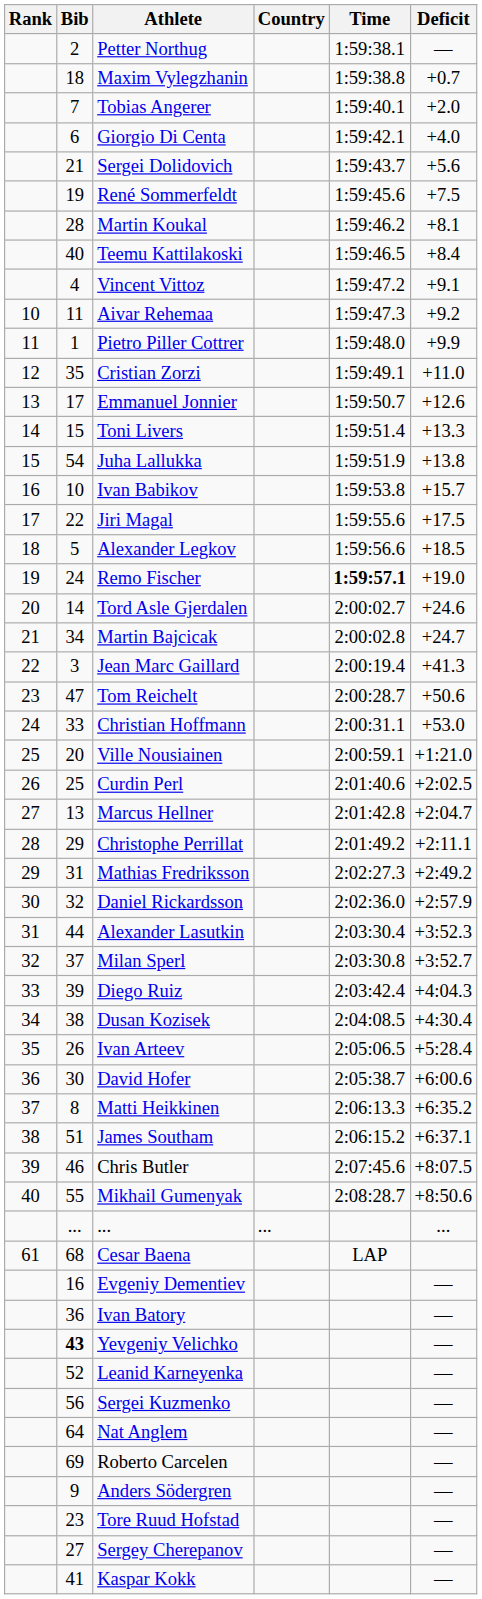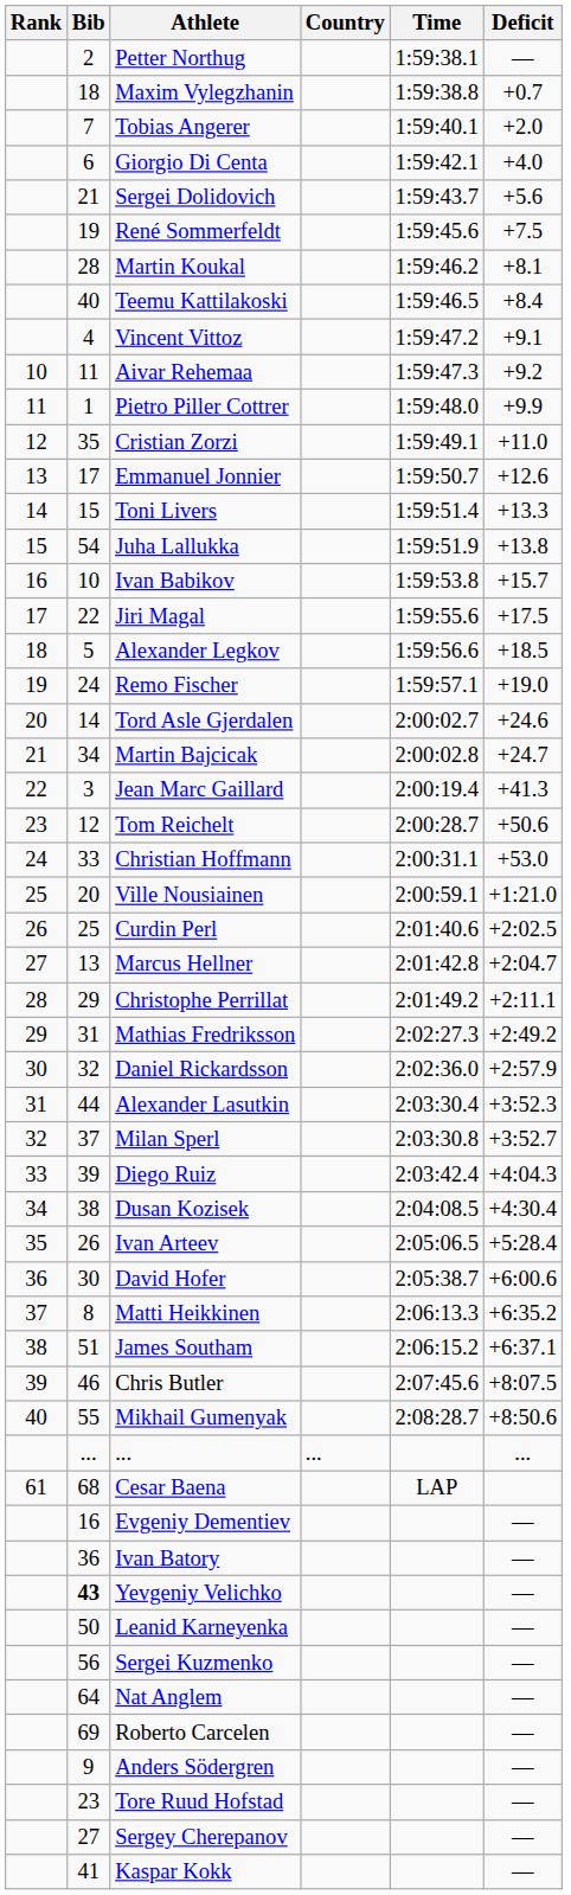 <table class="wikitable sortable" style="text-align:center">
 <tr>
 <th>Rank</th>
 <th>Bib</th>
 <th>Athlete</th>
 <th>Country</th>
 <th>Time</th>
 <th>Deficit</th>
 </tr>
 <tr>
 <td></td>
 <td>2</td>
 <td align=left><a href='#'>Petter Northug</a></td>
 <td align=left></td>
 <td>1:59:38.1</td>
 <td>—</td>
 </tr>
 <tr>
 <td></td>
 <td>18</td>
 <td align=left><a href='#'>Maxim Vylegzhanin</a></td>
 <td align=left></td>
 <td>1:59:38.8</td>
 <td>+0.7</td>
 </tr>
 <tr>
 <td></td>
 <td>7</td>
 <td align=left><a href='#'>Tobias Angerer</a></td>
 <td align=left></td>
 <td>1:59:40.1</td>
 <td>+2.0</td>
 </tr>
 <tr>
 <td></td>
 <td>6</td>
 <td align=left><a href='#'>Giorgio Di Centa</a></td>
 <td align=left></td>
 <td>1:59:42.1</td>
 <td>+4.0</td>
 </tr>
 <tr>
 <td></td>
 <td>21</td>
 <td align=left><a href='#'>Sergei Dolidovich</a></td>
 <td align=left></td>
 <td>1:59:43.7</td>
 <td>+5.6</td>
 </tr>
 <tr>
 <td></td>
 <td>19</td>
 <td align=left><a href='#'>René Sommerfeldt</a></td>
 <td align=left></td>
 <td>1:59:45.6</td>
 <td>+7.5</td>
 </tr>
 <tr>
 <td></td>
 <td>28</td>
 <td align=left><a href='#'>Martin Koukal</a></td>
 <td align=left></td>
 <td>1:59:46.2</td>
 <td>+8.1</td>
 </tr>
 <tr>
 <td></td>
 <td>40</td>
 <td align=left><a href='#'>Teemu Kattilakoski</a></td>
 <td align=left></td>
 <td>1:59:46.5</td>
 <td>+8.4</td>
 </tr>
 <tr>
 <td></td>
 <td>4</td>
 <td align=left><a href='#'>Vincent Vittoz</a></td>
 <td align=left></td>
 <td>1:59:47.2</td>
 <td>+9.1</td>
 </tr>
 <tr>
 <td>10</td>
 <td>11</td>
 <td align=left><a href='#'>Aivar Rehemaa</a></td>
 <td align=left></td>
 <td>1:59:47.3</td>
 <td>+9.2</td>
 </tr>
 <tr>
 <td>11</td>
 <td>1</td>
 <td align=left><a href='#'>Pietro Piller Cottrer</a></td>
 <td align=left></td>
 <td>1:59:48.0</td>
 <td>+9.9</td>
 </tr>
 <tr>
 <td>12</td>
 <td>35</td>
 <td align=left><a href='#'>Cristian Zorzi</a></td>
 <td align=left></td>
 <td>1:59:49.1</td>
 <td>+11.0</td>
 </tr>
 <tr>
 <td>13</td>
 <td>17</td>
 <td align=left><a href='#'>Emmanuel Jonnier</a></td>
 <td align=left></td>
 <td>1:59:50.7</td>
 <td>+12.6</td>
 </tr>
 <tr>
 <td>14</td>
 <td>15</td>
 <td align=left><a href='#'>Toni Livers</a></td>
 <td align=left></td>
 <td>1:59:51.4</td>
 <td>+13.3</td>
 </tr>
 <tr>
 <td>15</td>
 <td>54</td>
 <td align=left><a href='#'>Juha Lallukka</a></td>
 <td align=left></td>
 <td>1:59:51.9</td>
 <td>+13.8</td>
 </tr>
 <tr>
 <td>16</td>
 <td>10</td>
 <td align=left><a href='#'>Ivan Babikov</a></td>
 <td align=left></td>
 <td>1:59:53.8</td>
 <td>+15.7</td>
 </tr>
 <tr>
 <td>17</td>
 <td>22</td>
 <td align=left><a href='#'>Jiri Magal</a></td>
 <td align=left></td>
 <td>1:59:55.6</td>
 <td>+17.5</td>
 </tr>
 <tr>
 <td>18</td>
 <td>5</td>
 <td align=left><a href='#'>Alexander Legkov</a></td>
 <td align=left></td>
 <td>1:59:56.6</td>
 <td>+18.5</td>
 </tr>
 <tr>
 <td>19</td>
 <td>24</td>
 <td align=left><a href='#'>Remo Fischer</a></td>
 <td align=left></td>
-<td><strong>1:59:57.1</strong></td>
+<td>1:59:57.1</td>
 <td>+19.0</td>
 </tr>
 <tr>
 <td>20</td>
 <td>14</td>
 <td align=left><a href='#'>Tord Asle Gjerdalen</a></td>
 <td align=left></td>
 <td>2:00:02.7</td>
 <td>+24.6</td>
 </tr>
 <tr>
 <td>21</td>
 <td>34</td>
 <td align=left><a href='#'>Martin Bajcicak</a></td>
 <td align=left></td>
 <td>2:00:02.8</td>
 <td>+24.7</td>
 </tr>
 <tr>
 <td>22</td>
 <td>3</td>
 <td align=left><a href='#'>Jean Marc Gaillard</a></td>
 <td align=left></td>
 <td>2:00:19.4</td>
 <td>+41.3</td>
 </tr>
 <tr>
 <td>23</td>
-<td>47</td>
+<td>12</td>
 <td align=left><a href='#'>Tom Reichelt</a></td>
 <td align=left></td>
 <td>2:00:28.7</td>
 <td>+50.6</td>
 </tr>
 <tr>
 <td>24</td>
 <td>33</td>
 <td align=left><a href='#'>Christian Hoffmann</a></td>
 <td align=left></td>
 <td>2:00:31.1</td>
 <td>+53.0</td>
 </tr>
 <tr>
 <td>25</td>
 <td>20</td>
 <td align=left><a href='#'>Ville Nousiainen</a></td>
 <td align=left></td>
 <td>2:00:59.1</td>
 <td>+1:21.0</td>
 </tr>
 <tr>
 <td>26</td>
 <td>25</td>
 <td align=left><a href='#'>Curdin Perl</a></td>
 <td align=left></td>
 <td>2:01:40.6</td>
 <td>+2:02.5</td>
 </tr>
 <tr>
 <td>27</td>
 <td>13</td>
 <td align=left><a href='#'>Marcus Hellner</a></td>
 <td align=left></td>
 <td>2:01:42.8</td>
 <td>+2:04.7</td>
 </tr>
 <tr>
 <td>28</td>
 <td>29</td>
 <td align=left><a href='#'>Christophe Perrillat</a></td>
 <td align=left></td>
 <td>2:01:49.2</td>
 <td>+2:11.1</td>
 </tr>
 <tr>
 <td>29</td>
 <td>31</td>
 <td align=left><a href='#'>Mathias Fredriksson</a></td>
 <td align=left></td>
 <td>2:02:27.3</td>
 <td>+2:49.2</td>
 </tr>
 <tr>
 <td>30</td>
 <td>32</td>
 <td align=left><a href='#'>Daniel Rickardsson</a></td>
 <td align=left></td>
 <td>2:02:36.0</td>
 <td>+2:57.9</td>
 </tr>
 <tr>
 <td>31</td>
 <td>44</td>
 <td align=left><a href='#'>Alexander Lasutkin</a></td>
 <td align=left></td>
 <td>2:03:30.4</td>
 <td>+3:52.3</td>
 </tr>
 <tr>
 <td>32</td>
 <td>37</td>
 <td align=left><a href='#'>Milan Sperl</a></td>
 <td align=left></td>
 <td>2:03:30.8</td>
 <td>+3:52.7</td>
 </tr>
 <tr>
 <td>33</td>
 <td>39</td>
 <td align=left><a href='#'>Diego Ruiz</a></td>
 <td align=left></td>
 <td>2:03:42.4</td>
 <td>+4:04.3</td>
 </tr>
 <tr>
 <td>34</td>
 <td>38</td>
 <td align=left><a href='#'>Dusan Kozisek</a></td>
 <td align=left></td>
 <td>2:04:08.5</td>
 <td>+4:30.4</td>
 </tr>
 <tr>
 <td>35</td>
 <td>26</td>
 <td align=left><a href='#'>Ivan Arteev</a></td>
 <td align=left></td>
 <td>2:05:06.5</td>
 <td>+5:28.4</td>
 </tr>
 <tr>
 <td>36</td>
 <td>30</td>
 <td align=left><a href='#'>David Hofer</a></td>
 <td align=left></td>
 <td>2:05:38.7</td>
 <td>+6:00.6</td>
 </tr>
 <tr>
 <td>37</td>
 <td>8</td>
 <td align=left><a href='#'>Matti Heikkinen</a></td>
 <td align=left></td>
 <td>2:06:13.3</td>
 <td>+6:35.2</td>
 </tr>
 <tr>
 <td>38</td>
 <td>51</td>
 <td align=left><a href='#'>James Southam</a></td>
 <td align=left></td>
 <td>2:06:15.2</td>
 <td>+6:37.1</td>
 </tr>
 <tr>
 <td>39</td>
 <td>46</td>
 <td align=left>Chris Butler</td>
 <td align=left></td>
 <td>2:07:45.6</td>
 <td>+8:07.5</td>
 </tr>
 <tr>
 <td>40</td>
 <td>55</td>
 <td align=left><a href='#'>Mikhail Gumenyak</a></td>
 <td align=left></td>
 <td>2:08:28.7</td>
 <td>+8:50.6</td>
 </tr>
 <tr>
 <td></td>
 <td>...</td>
 <td align=left>...</td>
 <td align=left>...</td>
 <td></td>
 <td>...</td>
 </tr>
 <tr>
 <td>61</td>
 <td>68</td>
 <td align=left><a href='#'>Cesar Baena</a></td>
 <td align=left></td>
 <td>LAP</td>
 <td></td>
 </tr>
 <tr>
 <td></td>
 <td>16</td>
 <td align=left><a href='#'>Evgeniy Dementiev</a></td>
 <td align=left></td>
 <td></td>
 <td>—</td>
 </tr>
 <tr>
 <td></td>
 <td>36</td>
 <td align=left><a href='#'>Ivan Batory</a></td>
 <td align=left></td>
 <td></td>
 <td>—</td>
 </tr>
 <tr>
 <td></td>
 <td><strong>43</strong></td>
 <td align=left><a href='#'>Yevgeniy Velichko</a></td>
 <td align=left></td>
 <td></td>
 <td>—</td>
 </tr>
 <tr>
 <td></td>
-<td>52</td>
+<td>50</td>
 <td align=left><a href='#'>Leanid Karneyenka</a></td>
 <td align=left></td>
 <td></td>
 <td>—</td>
 </tr>
 <tr>
 <td></td>
 <td>56</td>
 <td align=left><a href='#'>Sergei Kuzmenko</a></td>
 <td align=left></td>
 <td></td>
 <td>—</td>
 </tr>
 <tr>
 <td></td>
 <td>64</td>
 <td align=left><a href='#'>Nat Anglem</a></td>
 <td align=left></td>
 <td></td>
 <td>—</td>
 </tr>
 <tr>
 <td></td>
 <td>69</td>
 <td align=left>Roberto Carcelen</td>
 <td align=left></td>
 <td></td>
 <td>—</td>
 </tr>
 <tr>
 <td></td>
 <td>9</td>
 <td align=left><a href='#'>Anders Södergren</a></td>
 <td align=left></td>
 <td></td>
 <td>—</td>
 </tr>
 <tr>
 <td></td>
 <td>23</td>
 <td align=left><a href='#'>Tore Ruud Hofstad</a></td>
 <td align=left></td>
 <td></td>
 <td>—</td>
 </tr>
 <tr>
 <td></td>
 <td>27</td>
 <td align=left><a href='#'>Sergey Cherepanov</a></td>
 <td align=left></td>
 <td></td>
 <td>—</td>
 </tr>
 <tr>
 <td></td>
 <td>41</td>
 <td align=left><a href='#'>Kaspar Kokk</a></td>
 <td align=left></td>
 <td></td>
 <td>—</td>
 </tr>
 </table>
